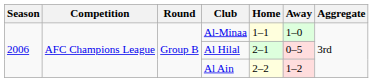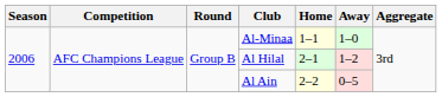 <table class="wikitable mw-collapsible mw-collapsed" align=center cellspacing="0" cellpadding="3" style="border:1px solid #AAAAAA;font-size:90%">
 <tr>
 <th>Season</th>
 <th>Competition</th>
 <th>Round</th>
 <th>Club</th>
 <th>Home</th>
 <th>Away</th>
 <th>Aggregate</th>
 </tr>
 <tr>
 <td rowspan="3"><a href='#'>2006</a></td>
 <td rowspan="3"><a href='#'>AFC Champions League</a></td>
 <td rowspan="3"><a href='#'>Group B</a></td>
 <td> <a href='#'>Al-Minaa</a></td>
 <td style="background:#ffd;">1–1</td>
 <td style="background:#dfd;">1–0</td>
 <td rowspan="3">3rd</td>
 </tr>
 <tr>
 <td> <a href='#'>Al Hilal</a></td>
 <td style="background:#dfd;">2–1</td>
-<td style="background:#fdd;">0–5</td>
+<td style="background:#fdd;">1–2</td>
 </tr>
 <tr>
 <td> <a href='#'>Al Ain</a></td>
 <td style="background:#ffd;">2–2</td>
-<td style="background:#fdd;">1–2</td>
+<td style="background:#fdd;">0–5</td>
 </tr>
 </table>
